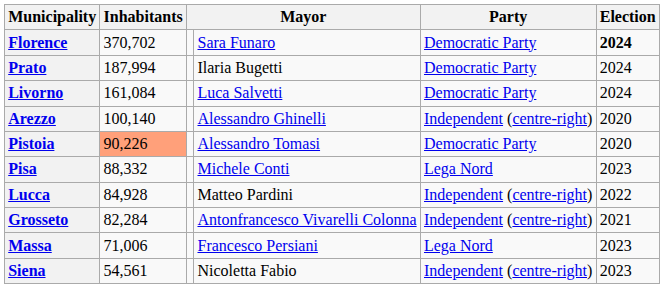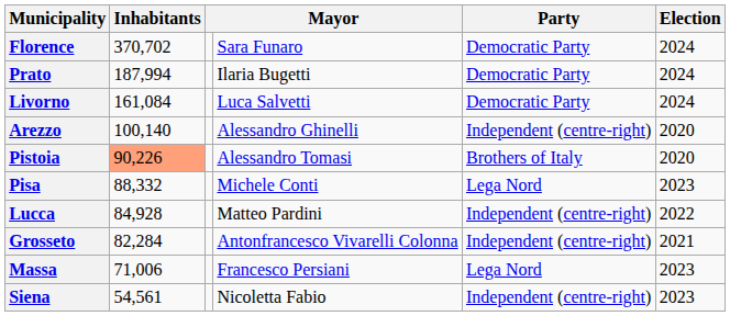 <table class="wikitable" border="1">
 <tr>
 <th scope="col">Municipality</th>
 <th colspan=1>Inhabitants</th>
 <th colspan=2>Mayor</th>
 <th colspan=1>Party</th>
 <th colspan=1>Election</th>
 </tr>
 <tr>
 <th scope="row" style="text-align: left;"><a href='#'>Florence</a></th>
 <td>370,702</td>
 <td></td>
 <td><a href='#'>Sara Funaro</a></td>
 <td><a href='#'>Democratic Party</a></td>
-<td><strong>2024</strong></td>
+<td>2024</td>
 </tr>
 <tr>
 <th scope="row" style="text-align: left;"><a href='#'>Prato</a></th>
 <td>187,994</td>
 <td></td>
 <td>Ilaria Bugetti</td>
 <td><a href='#'>Democratic Party</a></td>
 <td>2024</td>
 </tr>
 <tr>
 <th scope="row" style="text-align: left;"><a href='#'>Livorno</a></th>
 <td>161,084</td>
 <td></td>
 <td><a href='#'>Luca Salvetti</a></td>
 <td><a href='#'>Democratic Party</a></td>
 <td>2024</td>
 </tr>
 <tr>
 <th scope="row" style="text-align: left;"><a href='#'>Arezzo</a></th>
 <td>100,140</td>
 <td></td>
 <td><a href='#'>Alessandro Ghinelli</a></td>
 <td><a href='#'>Independent</a> (<a href='#'>centre-right</a>)</td>
 <td>2020</td>
 </tr>
 <tr>
 <th scope="row" style="text-align: left;"><a href='#'>Pistoia</a></th>
 <td style="background: lightsalmon;">90,226</td>
 <td></td>
 <td><a href='#'>Alessandro Tomasi</a></td>
-<td><a href='#'>Democratic Party</a></td>
+<td><a href='#'>Brothers of Italy</a></td>
 <td>2020</td>
 </tr>
 <tr>
 <th scope="row" style="text-align: left;"><a href='#'>Pisa</a></th>
 <td>88,332</td>
 <td></td>
 <td><a href='#'>Michele Conti</a></td>
 <td><a href='#'>Lega Nord</a></td>
 <td>2023</td>
 </tr>
 <tr>
 <th scope="row" style="text-align: left;"><a href='#'>Lucca</a></th>
 <td>84,928</td>
 <td></td>
 <td>Matteo Pardini</td>
 <td><a href='#'>Independent</a> (<a href='#'>centre-right</a>)</td>
 <td>2022</td>
 </tr>
 <tr>
 <th scope="row" style="text-align: left;"><a href='#'>Grosseto</a></th>
 <td>82,284</td>
 <td></td>
 <td><a href='#'>Antonfrancesco Vivarelli Colonna</a></td>
 <td><a href='#'>Independent</a> (<a href='#'>centre-right</a>)</td>
 <td>2021</td>
 </tr>
 <tr>
 <th scope="row" style="text-align: left;"><a href='#'>Massa</a></th>
 <td>71,006</td>
 <td></td>
 <td><a href='#'>Francesco Persiani</a></td>
 <td><a href='#'>Lega Nord</a></td>
 <td>2023</td>
 </tr>
 <tr>
 <th scope="row" style="text-align: left;"><a href='#'>Siena</a></th>
 <td>54,561</td>
 <td></td>
 <td>Nicoletta Fabio</td>
 <td><a href='#'>Independent</a> (<a href='#'>centre-right</a>)</td>
 <td>2023</td>
 </tr>
 </table>
